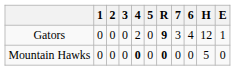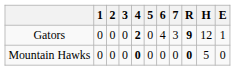 <table align = right border="2" cellpadding="4" cellspacing="0" style="margin: 1em 1em 1em 1em; background: #F9F9F9; border: 1px #aaa solid; border-collapse: collapse;">
 <tr align=center style="background: #F2F2F2;">
 <th></th>
 <th>1</th>
 <th>2</th>
 <th>3</th>
 <th>4</th>
 <th>5</th>
+<th>6</th>
+<th>7</th>
 <th>R</th>
-<th>7</th>
-<th>6</th>
 <th>H</th>
 <th>E</th>
 </tr>
 <tr align=center>
 <td>Gators</td>
 <td>0</td>
 <td>0</td>
 <td>0</td>
-<td>2</td>
+<td><strong>2</strong></td>
 <td>0</td>
+<td>4</td>
+<td>3</td>
 <td><strong>9</strong></td>
-<td>3</td>
-<td>4</td>
 <td>12</td>
 <td>1</td>
 </tr>
 <tr align=center>
 <td>Mountain Hawks</td>
 <td>0</td>
 <td>0</td>
 <td>0</td>
 <td><strong>0</strong></td>
 <td>0</td>
-<td><strong>0</strong></td>
 <td>0</td>
 <td>0</td>
+<td><strong>0</strong></td>
 <td>5</td>
 <td>0</td>
 </tr>
 </table>
